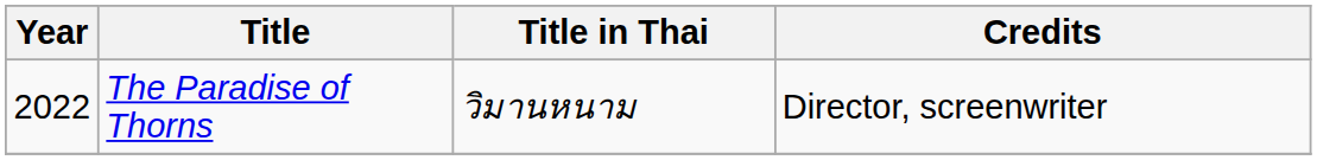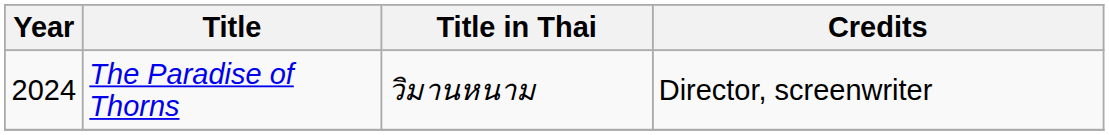 <table class="wikitable sortable">
 <tr>
 <th scope="col" style="width:1em;">Year</th>
 <th scope="col" style="width:25em;">Title</th>
 <th scope="col" style="width:25em;">Title in Thai</th>
 <th scope="col" style="width:40em;">Credits</th>
 </tr>
 <tr>
-<td>2022</td>
+<td>2024</td>
 <td><em><a href='#'>The Paradise of Thorns</a></em></td>
 <td><em>วิมานหนาม</em></td>
 <td>Director, screenwriter</td>
 </tr>
 <tr>
 </tr>
 </table>
